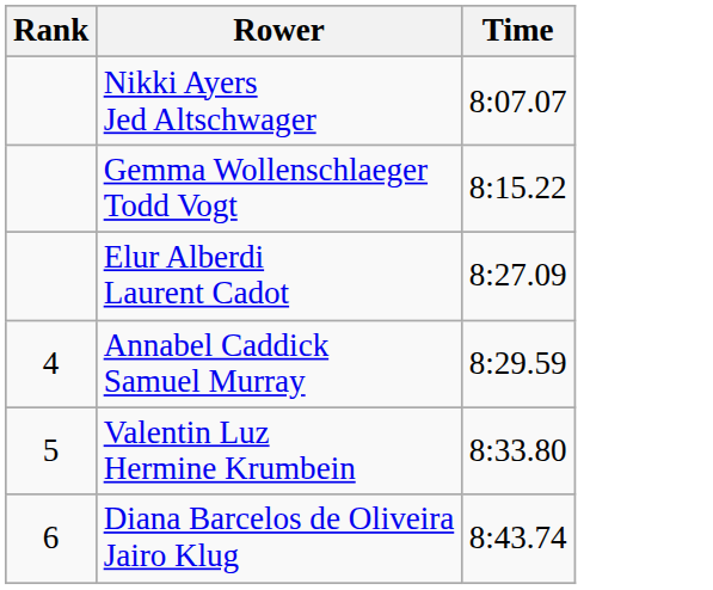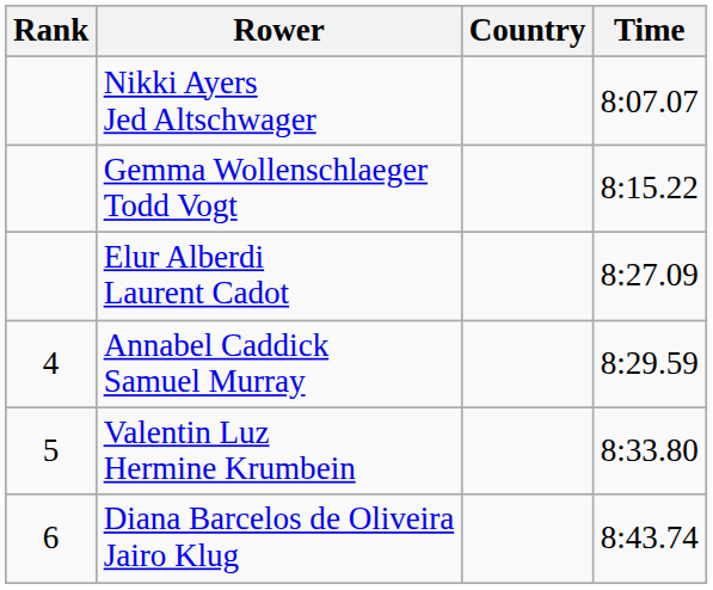 <table class="wikitable" style="text-align:center">
 <tr>
 <th>Rank</th>
 <th>Rower</th>
+<th>Country</th>
 <th>Time</th>
 </tr>
 <tr>
 <td></td>
 <td align="left"><a href='#'>Nikki Ayers</a><br><a href='#'>Jed Altschwager</a></td>
+<td align="left"></td>
 <td>8:07.07</td>
 </tr>
 <tr>
 <td></td>
 <td align="left"><a href='#'>Gemma Wollenschlaeger</a><br><a href='#'>Todd Vogt</a></td>
+<td align="left"></td>
 <td>8:15.22</td>
 </tr>
 <tr>
 <td></td>
 <td align="left"><a href='#'>Elur Alberdi</a><br><a href='#'>Laurent Cadot</a></td>
+<td align="left"></td>
 <td>8:27.09</td>
 </tr>
 <tr>
 <td>4</td>
 <td align="left"><a href='#'>Annabel Caddick</a><br><a href='#'>Samuel Murray</a></td>
+<td align="left"></td>
 <td>8:29.59</td>
 </tr>
 <tr>
 <td>5</td>
 <td align="left"><a href='#'>Valentin Luz</a><br><a href='#'>Hermine Krumbein</a></td>
+<td align="left"></td>
 <td>8:33.80</td>
 </tr>
 <tr>
 <td>6</td>
 <td align="left"><a href='#'>Diana Barcelos de Oliveira</a><br><a href='#'>Jairo Klug</a></td>
+<td align="left"></td>
 <td>8:43.74</td>
 </tr>
 </table>
